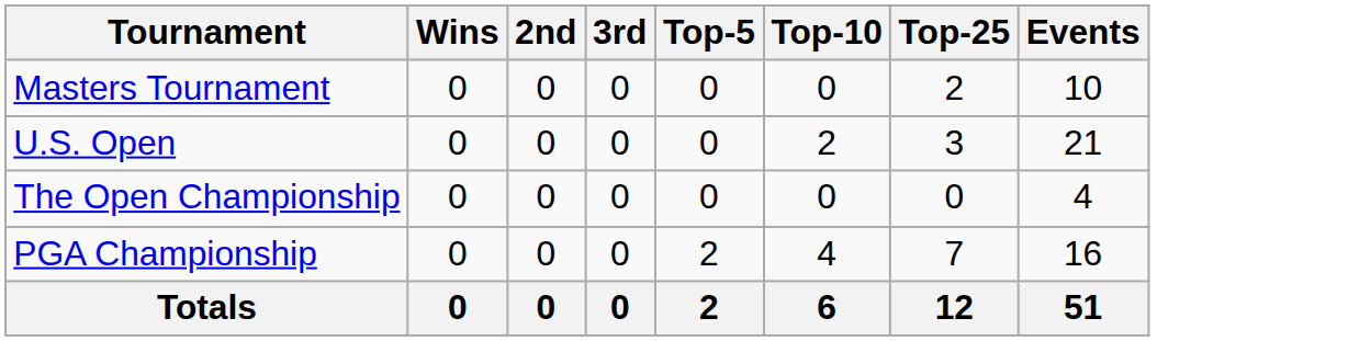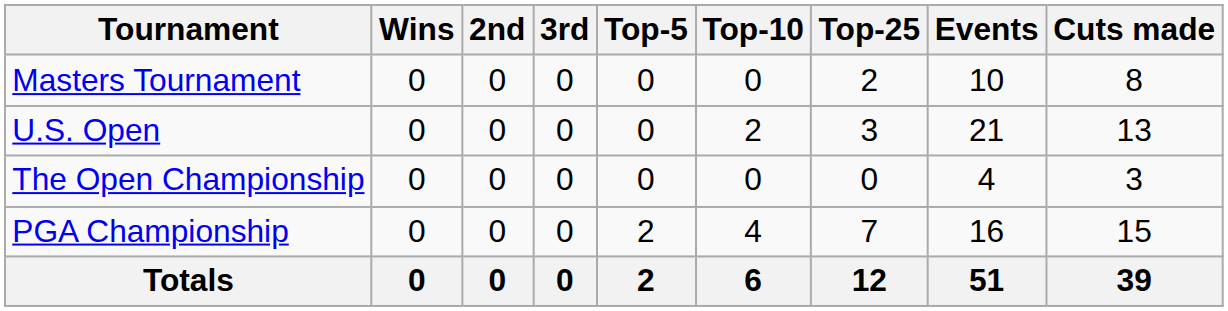 <table class=wikitable style=text-align:center>
 <tr>
 <th>Tournament</th>
 <th>Wins</th>
 <th>2nd</th>
 <th>3rd</th>
 <th>Top-5</th>
 <th>Top-10</th>
 <th>Top-25</th>
 <th>Events</th>
+<th>Cuts made</th>
 </tr>
 <tr>
 <td align=left><a href='#'>Masters Tournament</a></td>
 <td>0</td>
 <td>0</td>
 <td>0</td>
 <td>0</td>
 <td>0</td>
 <td>2</td>
 <td>10</td>
+<td>8</td>
 </tr>
 <tr>
 <td align=left><a href='#'>U.S. Open</a></td>
 <td>0</td>
 <td>0</td>
 <td>0</td>
 <td>0</td>
 <td>2</td>
 <td>3</td>
 <td>21</td>
+<td>13</td>
 </tr>
 <tr>
 <td align=left><a href='#'>The Open Championship</a></td>
 <td>0</td>
 <td>0</td>
 <td>0</td>
 <td>0</td>
 <td>0</td>
 <td>0</td>
 <td>4</td>
+<td>3</td>
 </tr>
 <tr>
 <td align=left><a href='#'>PGA Championship</a></td>
 <td>0</td>
 <td>0</td>
 <td>0</td>
 <td>2</td>
 <td>4</td>
 <td>7</td>
 <td>16</td>
+<td>15</td>
 </tr>
 <tr>
 <th>Totals</th>
 <th>0</th>
 <th>0</th>
 <th>0</th>
 <th>2</th>
 <th>6</th>
 <th>12</th>
 <th>51</th>
+<th>39</th>
 </tr>
 </table>
